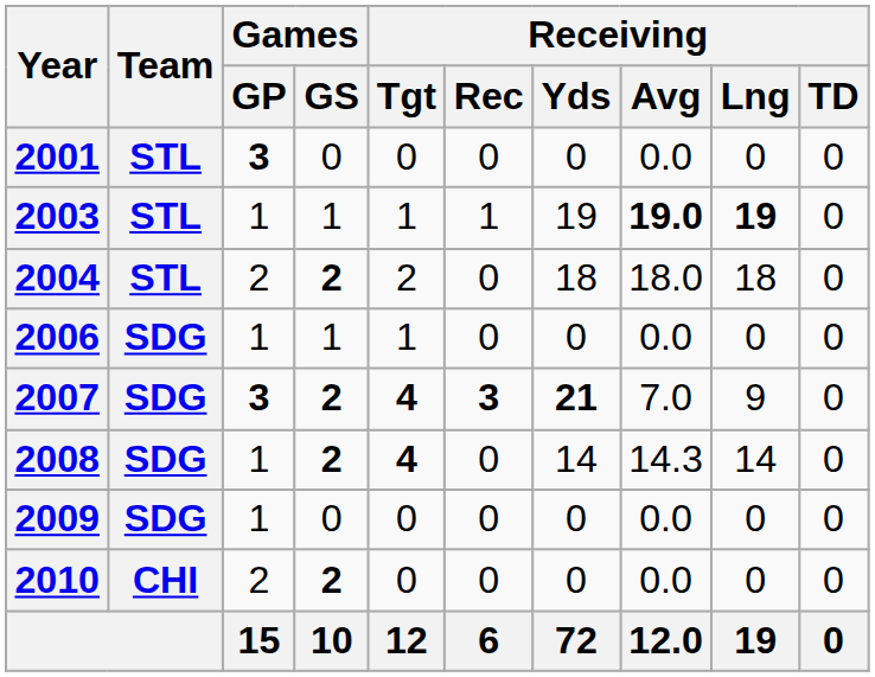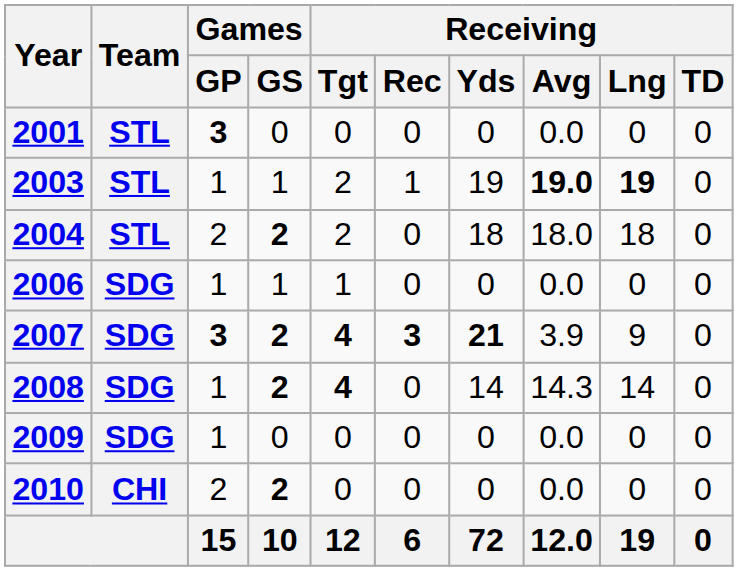 <table class="wikitable" style="text-align:center">
 <tr>
 <th rowspan="2">Year</th>
 <th rowspan="2">Team</th>
 <th colspan="2">Games</th>
 <th colspan="6">Receiving</th>
 </tr>
 <tr>
 <th>GP</th>
 <th>GS</th>
 <th>Tgt</th>
 <th>Rec</th>
 <th>Yds</th>
 <th>Avg</th>
 <th>Lng</th>
 <th>TD</th>
 </tr>
 <tr>
 <th><a href='#'>2001</a></th>
 <th><a href='#'>STL</a></th>
 <td><strong>3</strong></td>
 <td>0</td>
 <td>0</td>
 <td>0</td>
 <td>0</td>
 <td>0.0</td>
 <td>0</td>
 <td>0</td>
 </tr>
 <tr>
 <th><a href='#'>2003</a></th>
 <th><a href='#'>STL</a></th>
 <td>1</td>
 <td>1</td>
-<td>1</td>
+<td>2</td>
 <td>1</td>
 <td>19</td>
 <td><strong>19.0</strong></td>
 <td><strong>19</strong></td>
 <td>0</td>
 </tr>
 <tr>
 <th><a href='#'>2004</a></th>
 <th><a href='#'>STL</a></th>
 <td>2</td>
 <td><strong>2</strong></td>
 <td>2</td>
 <td>0</td>
 <td>18</td>
 <td>18.0</td>
 <td>18</td>
 <td>0</td>
 </tr>
 <tr>
 <th><a href='#'>2006</a></th>
 <th><a href='#'>SDG</a></th>
 <td>1</td>
 <td>1</td>
 <td>1</td>
 <td>0</td>
 <td>0</td>
 <td>0.0</td>
 <td>0</td>
 <td>0</td>
 </tr>
 <tr>
 <th><a href='#'>2007</a></th>
 <th><a href='#'>SDG</a></th>
 <td><strong>3</strong></td>
 <td><strong>2</strong></td>
 <td><strong>4</strong></td>
 <td><strong>3</strong></td>
 <td><strong>21</strong></td>
-<td>7.0</td>
+<td>3.9</td>
 <td>9</td>
 <td>0</td>
 </tr>
 <tr>
 <th><a href='#'>2008</a></th>
 <th><a href='#'>SDG</a></th>
 <td>1</td>
 <td><strong>2</strong></td>
 <td><strong>4</strong></td>
 <td>0</td>
 <td>14</td>
 <td>14.3</td>
 <td>14</td>
 <td>0</td>
 </tr>
 <tr>
 <th><a href='#'>2009</a></th>
 <th><a href='#'>SDG</a></th>
 <td>1</td>
 <td>0</td>
 <td>0</td>
 <td>0</td>
 <td>0</td>
 <td>0.0</td>
 <td>0</td>
 <td>0</td>
 </tr>
 <tr>
 <th><a href='#'>2010</a></th>
 <th><a href='#'>CHI</a></th>
 <td>2</td>
 <td><strong>2</strong></td>
 <td>0</td>
 <td>0</td>
 <td>0</td>
 <td>0.0</td>
 <td>0</td>
 <td>0</td>
 </tr>
 <tr>
 <th colspan="2"></th>
 <th>15</th>
 <th>10</th>
 <th>12</th>
 <th>6</th>
 <th>72</th>
 <th>12.0</th>
 <th>19</th>
 <th>0</th>
 </tr>
 </table>
